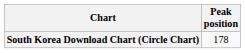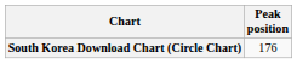 <table class="wikitable sortable plainrowheaders" style="text-align:center">
 <tr>
 <th scope="col">Chart</th>
 <th scope="col">Peak<br>position</th>
 </tr>
 <tr>
 <th scope="row">South Korea Download Chart (Circle Chart)</th>
-<td>178</td>
+<td>176</td>
 </tr>
 </table>
